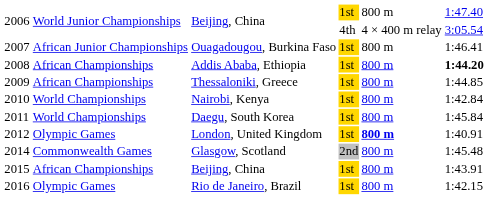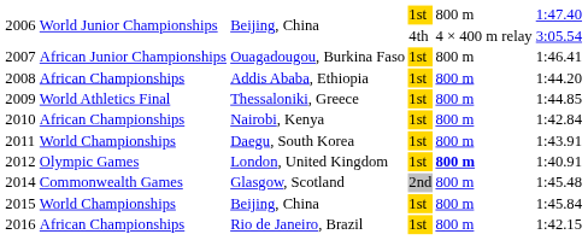 <table>
 <tr>
 <td rowspan=2>2006</td>
 <td rowspan=2><a href='#'>World Junior Championships</a></td>
 <td rowspan=2><a href='#'>Beijing</a>, China</td>
 <td bgcolor=gold>1st</td>
 <td>800 m</td>
 <td><a href='#'>1:47.40</a></td>
 </tr>
 <tr>
 <td>4th</td>
 <td>4 × 400 m relay</td>
 <td><a href='#'>3:05.54</a></td>
 </tr>
 <tr>
 <td>2007</td>
 <td><a href='#'>African Junior Championships</a></td>
 <td><a href='#'>Ouagadougou</a>, Burkina Faso</td>
 <td bgcolor=gold>1st</td>
 <td>800 m</td>
 <td>1:46.41</td>
 </tr>
 <tr>
 <td>2008</td>
 <td><a href='#'>African Championships</a></td>
 <td><a href='#'>Addis Ababa</a>, Ethiopia</td>
 <td bgcolor=gold>1st</td>
 <td><a href='#'>800 m</a></td>
-<td><strong>1:44.20</strong></td>
+<td>1:44.20</td>
 </tr>
 <tr>
 <td>2009</td>
-<td><a href='#'>African Championships</a></td>
+<td><a href='#'>World Athletics Final</a></td>
 <td><a href='#'>Thessaloniki</a>, Greece</td>
 <td bgcolor=gold>1st</td>
 <td><a href='#'>800 m</a></td>
 <td>1:44.85</td>
 </tr>
 <tr>
 <td>2010</td>
-<td><a href='#'>World Championships</a></td>
+<td><a href='#'>African Championships</a></td>
 <td><a href='#'>Nairobi</a>, Kenya</td>
 <td bgcolor=gold>1st</td>
 <td><a href='#'>800 m</a></td>
 <td>1:42.84</td>
 </tr>
 <tr>
 <td>2011</td>
 <td><a href='#'>World Championships</a></td>
 <td><a href='#'>Daegu</a>, South Korea</td>
 <td bgcolor=gold>1st</td>
 <td><a href='#'>800 m</a></td>
-<td>1:45.84</td>
+<td>1:43.91</td>
 </tr>
 <tr>
 <td>2012</td>
 <td><a href='#'>Olympic Games</a></td>
 <td><a href='#'>London</a>, United Kingdom</td>
 <td bgcolor=gold>1st</td>
 <td><strong><a href='#'>800 m</a></strong></td>
 <td>1:40.91 <strong></strong></td>
 </tr>
 <tr>
 <td>2014</td>
 <td><a href='#'>Commonwealth Games</a></td>
 <td><a href='#'>Glasgow</a>, Scotland</td>
 <td bgcolor=silver>2nd</td>
 <td><a href='#'>800 m</a></td>
 <td>1:45.48</td>
 </tr>
 <tr>
 <td>2015</td>
-<td><a href='#'>African Championships</a></td>
+<td><a href='#'>World Championships</a></td>
 <td><a href='#'>Beijing</a>, China</td>
 <td bgcolor=gold>1st</td>
 <td><a href='#'>800 m</a></td>
-<td>1:43.91</td>
+<td>1:45.84</td>
 </tr>
 <tr>
 <td>2016</td>
-<td><a href='#'>Olympic Games</a></td>
+<td><a href='#'>African Championships</a></td>
 <td><a href='#'>Rio de Janeiro</a>, Brazil</td>
 <td bgcolor=gold>1st</td>
 <td><a href='#'>800 m</a></td>
 <td>1:42.15</td>
 </tr>
 </table>
